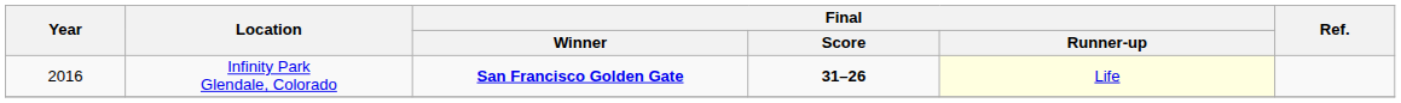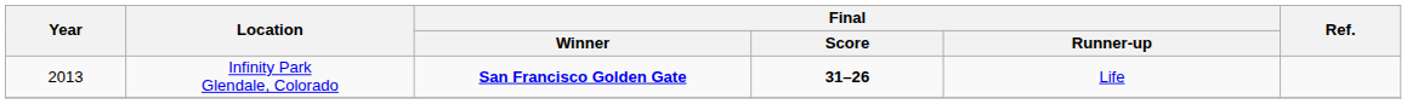 <table class="wikitable" style="font-size:90%; width: 100%; text-align: center;">
 <tr>
 <th rowspan="2" style="width:5%;">Year</th>
 <th rowspan="2" style="width:12%;">Location</th>
 <th colspan=3>Final</th>
 <th rowspan="2" style="width:5%;">Ref.</th>
 </tr>
 <tr>
 <th width=14%>Winner</th>
 <th width=8%>Score</th>
 <th width=14%>Runner-up</th>
 </tr>
 <tr>
-<td>2016</td>
+<td>2013</td>
 <td><a href='#'>Infinity Park</a><br><a href='#'>Glendale, Colorado</a></td>
 <td><strong><a href='#'>San Francisco Golden Gate</a></strong></td>
 <td><strong>31–26</strong></td>
-<td style="background: lightyellow;"><a href='#'>Life</a></td>
+<td><a href='#'>Life</a></td>
 <td></td>
 </tr>
 <tr style="background: #D0E6FF;">
 </tr>
 </table>
